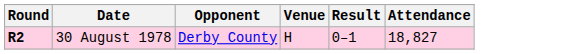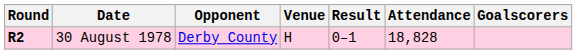 <table class="wikitable">
 <tr>
 <th>Round</th>
 <th>Date</th>
 <th>Opponent</th>
 <th>Venue</th>
 <th>Result</th>
 <th>Attendance</th>
+<th>Goalscorers</th>
 </tr>
 <tr style="background-color: #ffd0e3;">
 <td><strong>R2</strong></td>
 <td>30 August 1978</td>
 <td><a href='#'>Derby County</a></td>
 <td>H</td>
 <td>0–1</td>
-<td>18,827</td>
+<td>18,828</td>
+<td></td>
 </tr>
 </table>
